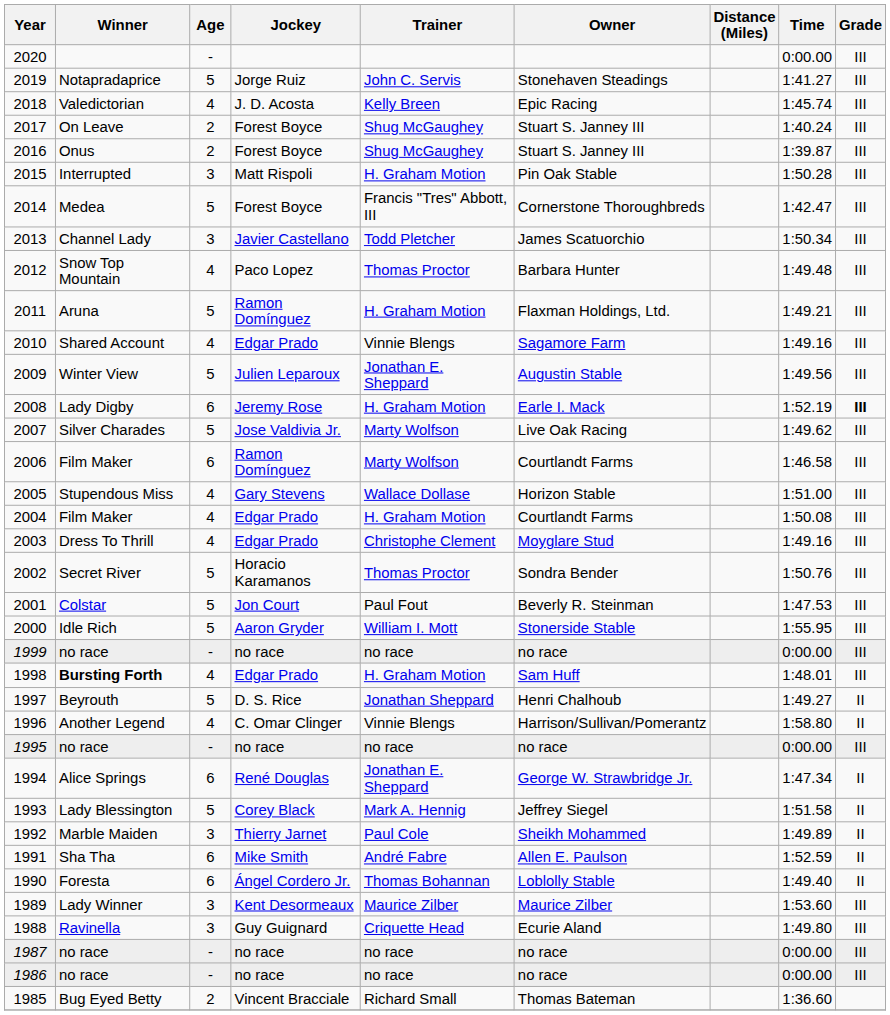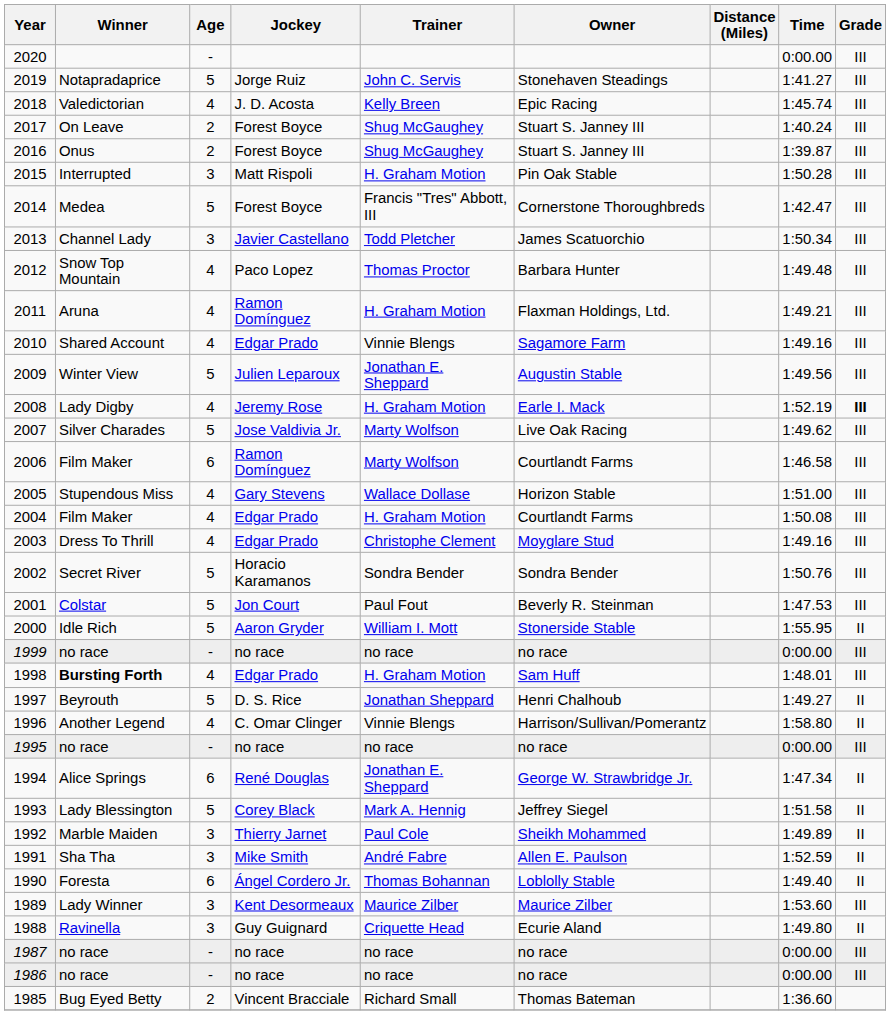 <table class="wikitable sortable" style="font-size:95%">
 <tr>
 <th style="width:45px">Year<br></th>
 <th style="width:130px">Winner<br></th>
 <th style="width:35px">Age<br></th>
 <th style="width:125px">Jockey<br></th>
 <th style="width:150px">Trainer<br></th>
 <th style="width:185px">Owner<br></th>
 <th style="width:55px">Distance<br> (Miles) <br></th>
 <th style="width:50px">Time<br></th>
 <th style="width:40px">Grade<br></th>
 </tr>
 <tr>
 <td align=center>2020</td>
 <td></td>
 <td align=center>-</td>
 <td></td>
 <td></td>
 <td></td>
 <td align=center></td>
 <td align=center>0:00.00</td>
 <td align=center>III</td>
 </tr>
 <tr>
 <td align=center>2019</td>
 <td>Notapradaprice</td>
 <td align=center>5</td>
 <td>Jorge Ruiz</td>
 <td><a href='#'>John C. Servis</a></td>
 <td>Stonehaven Steadings</td>
 <td align=center></td>
 <td align=center>1:41.27</td>
 <td align=center>III</td>
 </tr>
 <tr>
 <td align=center>2018</td>
 <td>Valedictorian</td>
 <td align=center>4</td>
 <td>J. D. Acosta</td>
 <td><a href='#'>Kelly Breen</a></td>
 <td>Epic Racing</td>
 <td align=center></td>
 <td align=center>1:45.74</td>
 <td align=center>III</td>
 </tr>
 <tr>
 <td align=center>2017</td>
 <td>On Leave</td>
 <td align=center>2</td>
 <td>Forest Boyce</td>
 <td><a href='#'>Shug McGaughey</a></td>
 <td>Stuart S. Janney III</td>
 <td align=center></td>
 <td align=center>1:40.24</td>
 <td align=center>III</td>
 </tr>
 <tr>
 <td align=center>2016</td>
 <td>Onus</td>
 <td align=center>2</td>
 <td>Forest Boyce</td>
 <td><a href='#'>Shug McGaughey</a></td>
 <td>Stuart S. Janney III</td>
 <td align=center></td>
 <td align=center>1:39.87</td>
 <td align=center>III</td>
 </tr>
 <tr>
 <td align=center>2015</td>
 <td>Interrupted</td>
 <td align=center>3</td>
 <td>Matt Rispoli</td>
 <td><a href='#'>H. Graham Motion</a></td>
 <td>Pin Oak Stable</td>
 <td align=center></td>
 <td align=center>1:50.28</td>
 <td align=center>III</td>
 </tr>
 <tr>
 <td align=center>2014</td>
 <td>Medea</td>
 <td align=center>5</td>
 <td>Forest Boyce</td>
 <td>Francis "Tres" Abbott, III</td>
 <td>Cornerstone Thoroughbreds</td>
 <td align=center></td>
 <td align=center>1:42.47</td>
 <td align=center>III</td>
 </tr>
 <tr>
 <td align=center>2013</td>
 <td>Channel Lady</td>
 <td align=center>3</td>
 <td><a href='#'>Javier Castellano</a></td>
 <td><a href='#'>Todd Pletcher</a></td>
 <td>James Scatuorchio</td>
 <td align=center></td>
 <td align=center>1:50.34</td>
 <td align=center>III</td>
 </tr>
 <tr>
 <td align=center>2012</td>
 <td>Snow Top Mountain</td>
 <td align=center>4</td>
 <td>Paco Lopez</td>
 <td><a href='#'>Thomas Proctor</a></td>
 <td>Barbara Hunter</td>
 <td align=center></td>
 <td align=center>1:49.48</td>
 <td align=center>III</td>
 </tr>
 <tr>
 <td align=center>2011</td>
 <td>Aruna</td>
-<td align=center>5</td>
+<td align=center>4</td>
 <td><a href='#'>Ramon Domínguez</a></td>
 <td><a href='#'>H. Graham Motion</a></td>
 <td>Flaxman Holdings, Ltd.</td>
 <td align=center></td>
 <td align=center>1:49.21</td>
 <td align=center>III</td>
 </tr>
 <tr>
 <td align=center>2010</td>
 <td>Shared Account</td>
 <td align=center>4</td>
 <td><a href='#'>Edgar Prado</a></td>
 <td>Vinnie Blengs</td>
 <td><a href='#'>Sagamore Farm</a></td>
 <td align=center></td>
 <td align=center>1:49.16</td>
 <td align=center>III</td>
 </tr>
 <tr>
 <td align=center>2009</td>
 <td>Winter View</td>
 <td align=center>5</td>
 <td><a href='#'>Julien Leparoux</a></td>
 <td><a href='#'>Jonathan E. Sheppard</a></td>
 <td><a href='#'>Augustin Stable</a></td>
 <td align=center></td>
 <td align=center>1:49.56</td>
 <td align=center>III</td>
 </tr>
 <tr>
 <td align=center>2008</td>
 <td>Lady Digby</td>
-<td align=center>6</td>
+<td align=center>4</td>
 <td><a href='#'>Jeremy Rose</a></td>
 <td><a href='#'>H. Graham Motion</a></td>
 <td><a href='#'>Earle I. Mack</a></td>
 <td align=center></td>
 <td align=center>1:52.19</td>
 <td align=center><strong>III</strong></td>
 </tr>
 <tr>
 <td align=center>2007</td>
 <td>Silver Charades</td>
 <td align=center>5</td>
 <td><a href='#'>Jose Valdivia Jr.</a></td>
 <td><a href='#'>Marty Wolfson</a></td>
 <td>Live Oak Racing</td>
 <td align=center></td>
 <td align=center>1:49.62</td>
 <td align=center>III</td>
 </tr>
 <tr>
 <td align=center>2006</td>
 <td>Film Maker</td>
 <td align=center>6</td>
 <td><a href='#'>Ramon Domínguez</a></td>
 <td><a href='#'>Marty Wolfson</a></td>
 <td>Courtlandt Farms</td>
 <td align=center></td>
 <td align=center>1:46.58</td>
 <td align=center>III</td>
 </tr>
 <tr>
 <td align=center>2005</td>
 <td>Stupendous Miss</td>
 <td align=center>4</td>
 <td><a href='#'>Gary Stevens</a></td>
 <td><a href='#'>Wallace Dollase</a></td>
 <td>Horizon Stable</td>
 <td align=center></td>
 <td align=center>1:51.00</td>
 <td align=center>III</td>
 </tr>
 <tr>
 <td align=center>2004</td>
 <td>Film Maker</td>
 <td align=center>4</td>
 <td><a href='#'>Edgar Prado</a></td>
 <td><a href='#'>H. Graham Motion</a></td>
 <td>Courtlandt Farms</td>
 <td align=center></td>
 <td align=center>1:50.08</td>
 <td align=center>III</td>
 </tr>
 <tr>
 <td align=center>2003</td>
 <td>Dress To Thrill</td>
 <td align=center>4</td>
 <td><a href='#'>Edgar Prado</a></td>
 <td><a href='#'>Christophe Clement</a></td>
 <td><a href='#'>Moyglare Stud</a></td>
 <td align=center></td>
 <td align=center>1:49.16</td>
 <td align=center>III</td>
 </tr>
 <tr>
 <td align=center>2002</td>
 <td>Secret River</td>
 <td align=center>5</td>
 <td>Horacio Karamanos</td>
-<td><a href='#'>Thomas Proctor</a></td>
+<td>Sondra Bender</td>
 <td>Sondra Bender</td>
 <td align=center></td>
 <td align=center>1:50.76</td>
 <td align=center>III</td>
 </tr>
 <tr>
 <td align=center>2001</td>
 <td><a href='#'>Colstar</a></td>
 <td align=center>5</td>
 <td><a href='#'>Jon Court</a></td>
 <td>Paul Fout</td>
 <td>Beverly R. Steinman</td>
 <td align=center></td>
 <td align=center>1:47.53</td>
 <td align=center>III</td>
 </tr>
 <tr>
 <td align=center>2000</td>
 <td>Idle Rich</td>
 <td align=center>5</td>
 <td><a href='#'>Aaron Gryder</a></td>
 <td><a href='#'>William I. Mott</a></td>
 <td><a href='#'>Stonerside Stable</a></td>
 <td align=center></td>
 <td align=center>1:55.95</td>
-<td align=center>III</td>
+<td align=center>II</td>
 </tr>
 <tr bgcolor="#eeeeee">
 <td align=center><em>1999</em></td>
 <td>no race</td>
 <td align=center>-</td>
 <td>no race</td>
 <td>no race</td>
 <td>no race</td>
 <td align=center></td>
 <td align=center>0:00.00</td>
 <td align=center>III</td>
 </tr>
 <tr>
 <td align=center>1998</td>
 <td><strong>Bursting Forth</strong></td>
 <td align=center>4</td>
 <td><a href='#'>Edgar Prado</a></td>
 <td><a href='#'>H. Graham Motion</a></td>
 <td><a href='#'>Sam Huff</a></td>
 <td align=center></td>
 <td align=center>1:48.01</td>
 <td align=center>III</td>
 </tr>
 <tr>
 <td align=center>1997</td>
 <td>Beyrouth</td>
 <td align=center>5</td>
 <td>D. S. Rice</td>
 <td><a href='#'>Jonathan Sheppard</a></td>
 <td>Henri Chalhoub</td>
 <td align=center></td>
 <td align=center>1:49.27</td>
 <td align=center>II</td>
 </tr>
 <tr>
 <td align=center>1996</td>
 <td>Another Legend</td>
 <td align=center>4</td>
 <td>C. Omar Clinger</td>
 <td>Vinnie Blengs</td>
 <td>Harrison/Sullivan/Pomerantz</td>
 <td align=center></td>
 <td align=center>1:58.80</td>
 <td align=center>II</td>
 </tr>
 <tr bgcolor="#eeeeee">
 <td align=center><em>1995</em></td>
 <td>no race</td>
 <td align=center>-</td>
 <td>no race</td>
 <td>no race</td>
 <td>no race</td>
 <td align=center></td>
 <td align=center>0:00.00</td>
 <td align=center>III</td>
 </tr>
 <tr>
 <td align=center>1994</td>
 <td>Alice Springs</td>
 <td align=center>6</td>
 <td><a href='#'>René Douglas</a></td>
 <td><a href='#'>Jonathan E. Sheppard</a></td>
 <td><a href='#'>George W. Strawbridge Jr.</a></td>
 <td align=center></td>
 <td align=center>1:47.34</td>
 <td align=center>II</td>
 </tr>
 <tr>
 <td align=center>1993</td>
 <td>Lady Blessington</td>
 <td align=center>5</td>
 <td><a href='#'>Corey Black</a></td>
 <td><a href='#'>Mark A. Hennig</a></td>
 <td>Jeffrey Siegel</td>
 <td align=center></td>
 <td align=center>1:51.58</td>
 <td align=center>II</td>
 </tr>
 <tr>
 <td align=center>1992</td>
 <td>Marble Maiden</td>
 <td align=center>3</td>
 <td><a href='#'>Thierry Jarnet</a></td>
 <td><a href='#'>Paul Cole</a></td>
 <td><a href='#'>Sheikh Mohammed</a></td>
 <td align=center></td>
 <td align=center>1:49.89</td>
 <td align=center>II</td>
 </tr>
 <tr>
 <td align=center>1991</td>
 <td>Sha Tha</td>
-<td align=center>6</td>
+<td align=center>3</td>
 <td><a href='#'>Mike Smith</a></td>
 <td><a href='#'>André Fabre</a></td>
 <td><a href='#'>Allen E. Paulson</a></td>
 <td align=center></td>
 <td align=center>1:52.59</td>
 <td align=center>II</td>
 </tr>
 <tr>
 <td align=center>1990</td>
 <td>Foresta</td>
 <td align=center>6</td>
 <td><a href='#'>Ángel Cordero Jr.</a></td>
 <td><a href='#'>Thomas Bohannan</a></td>
 <td><a href='#'>Loblolly Stable</a></td>
 <td align=center></td>
 <td align=center>1:49.40</td>
 <td align=center>II</td>
 </tr>
 <tr>
 <td align=center>1989</td>
 <td>Lady Winner</td>
 <td align=center>3</td>
 <td><a href='#'>Kent Desormeaux</a></td>
 <td><a href='#'>Maurice Zilber</a></td>
 <td><a href='#'>Maurice Zilber</a></td>
 <td align=center></td>
 <td align=center>1:53.60</td>
 <td align=center>III</td>
 </tr>
 <tr>
 <td align=center>1988</td>
 <td><a href='#'>Ravinella</a></td>
 <td align=center>3</td>
 <td>Guy Guignard</td>
 <td><a href='#'>Criquette Head</a></td>
 <td>Ecurie Aland</td>
 <td align=center></td>
 <td align=center>1:49.80</td>
-<td align=center>III</td>
+<td align=center>II</td>
 </tr>
 <tr bgcolor="#eeeeee">
 <td align=center><em>1987</em></td>
 <td>no race</td>
 <td align=center>-</td>
 <td>no race</td>
 <td>no race</td>
 <td>no race</td>
 <td align=center></td>
 <td align=center>0:00.00</td>
 <td align=center>III</td>
 </tr>
 <tr bgcolor="#eeeeee">
 <td align=center><em>1986</em></td>
 <td>no race</td>
 <td align=center>-</td>
 <td>no race</td>
 <td>no race</td>
 <td>no race</td>
 <td align=center></td>
 <td align=center>0:00.00</td>
 <td align=center>III</td>
 </tr>
 <tr>
 <td align=center>1985</td>
 <td>Bug Eyed Betty</td>
 <td align=center>2</td>
 <td>Vincent Bracciale</td>
 <td>Richard Small</td>
 <td>Thomas Bateman</td>
 <td align=center></td>
 <td align=center>1:36.60</td>
 <td></td>
 </tr>
 <tr>
 </tr>
 </table>
